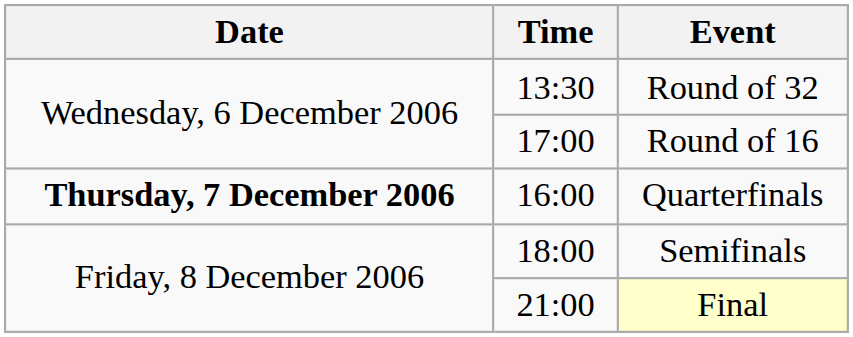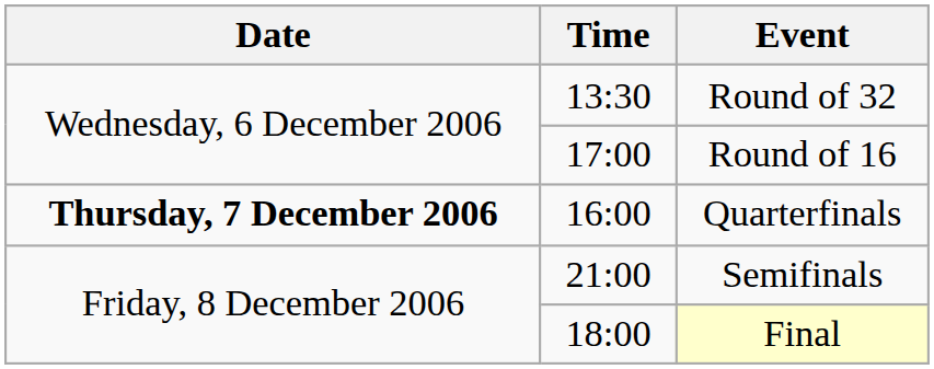 <table class = "wikitable" style="text-align:center;">
 <tr>
 <th width=220>Date</th>
 <th width=50>Time</th>
 <th width=100>Event</th>
 </tr>
 <tr>
 <td rowspan=2>Wednesday, 6 December 2006</td>
 <td>13:30</td>
 <td>Round of 32</td>
 </tr>
 <tr>
 <td>17:00</td>
 <td>Round of 16</td>
 </tr>
 <tr>
 <td><strong>Thursday, 7 December 2006</strong></td>
 <td>16:00</td>
 <td>Quarterfinals</td>
 </tr>
 <tr>
 <td rowspan=2>Friday, 8 December 2006</td>
-<td>18:00</td>
+<td>21:00</td>
 <td>Semifinals</td>
 </tr>
 <tr>
-<td>21:00</td>
+<td>18:00</td>
 <td bgcolor=ffffcc>Final</td>
 </tr>
 </table>
